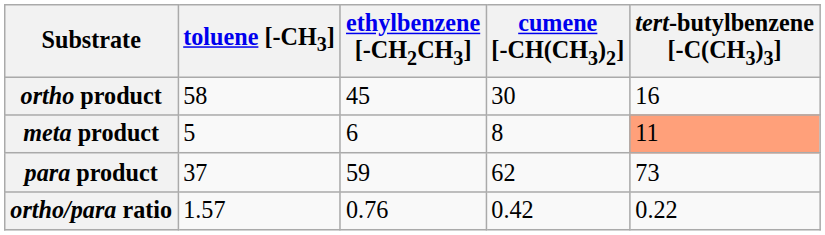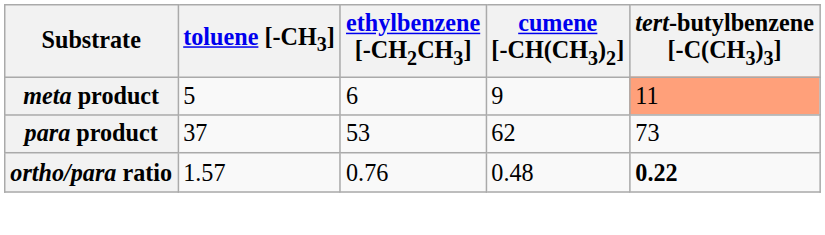 <table class="wikitable">
 <tr>
 <th>Substrate</th>
 <th><a href='#'>toluene</a> [-CH<sub>3</sub>]</th>
 <th><a href='#'>ethylbenzene</a><br>[-CH<sub>2</sub>CH<sub>3</sub>]</th>
 <th><a href='#'>cumene</a><br>[-CH(CH<sub>3</sub>)<sub>2</sub>]</th>
 <th><em>tert</em>-butylbenzene<br>[-C(CH<sub>3</sub>)<sub>3</sub>]</th>
 </tr>
 <tr>
-<th><em>ortho</em> product</th>
-<td>58</td>
-<td>45</td>
-<td>30</td>
-<td>16</td>
-</tr>
-<tr>
 <th><em>meta</em> product</th>
 <td>5</td>
 <td>6</td>
-<td>8</td>
+<td>9</td>
 <td style="background: lightsalmon;">11</td>
 </tr>
 <tr>
 <th><em>para</em> product</th>
 <td>37</td>
-<td>59</td>
+<td>53</td>
 <td>62</td>
 <td>73</td>
 </tr>
 <tr>
 <th><em>ortho/para</em> ratio</th>
 <td>1.57</td>
 <td>0.76</td>
-<td>0.42</td>
-<td>0.22</td>
+<td>0.48</td>
+<td><strong>0.22</strong></td>
 </tr>
 </table>
